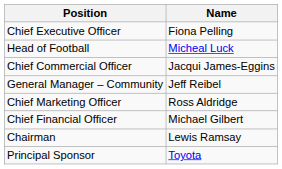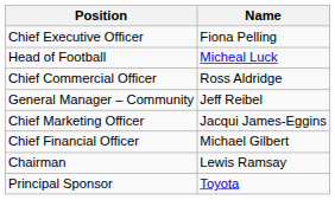 <table class="wikitable">
 <tr>
 <th>Position</th>
 <th>Name</th>
 </tr>
 <tr>
 <td>Chief Executive Officer</td>
 <td>Fiona Pelling</td>
 </tr>
 <tr>
 <td>Head of Football</td>
 <td><a href='#'>Micheal Luck</a></td>
 </tr>
 <tr>
 <td>Chief Commercial Officer</td>
-<td>Jacqui James-Eggins</td>
+<td>Ross Aldridge</td>
 </tr>
 <tr>
 <td>General Manager – Community</td>
 <td>Jeff Reibel</td>
 </tr>
 <tr>
 <td>Chief Marketing Officer</td>
-<td>Ross Aldridge</td>
+<td>Jacqui James-Eggins</td>
 </tr>
 <tr>
 <td>Chief Financial Officer</td>
 <td>Michael Gilbert</td>
 </tr>
 <tr>
 <td>Chairman</td>
 <td>Lewis Ramsay</td>
 </tr>
 <tr>
 <td>Principal Sponsor</td>
 <td><a href='#'>Toyota</a></td>
 </tr>
 </table>
